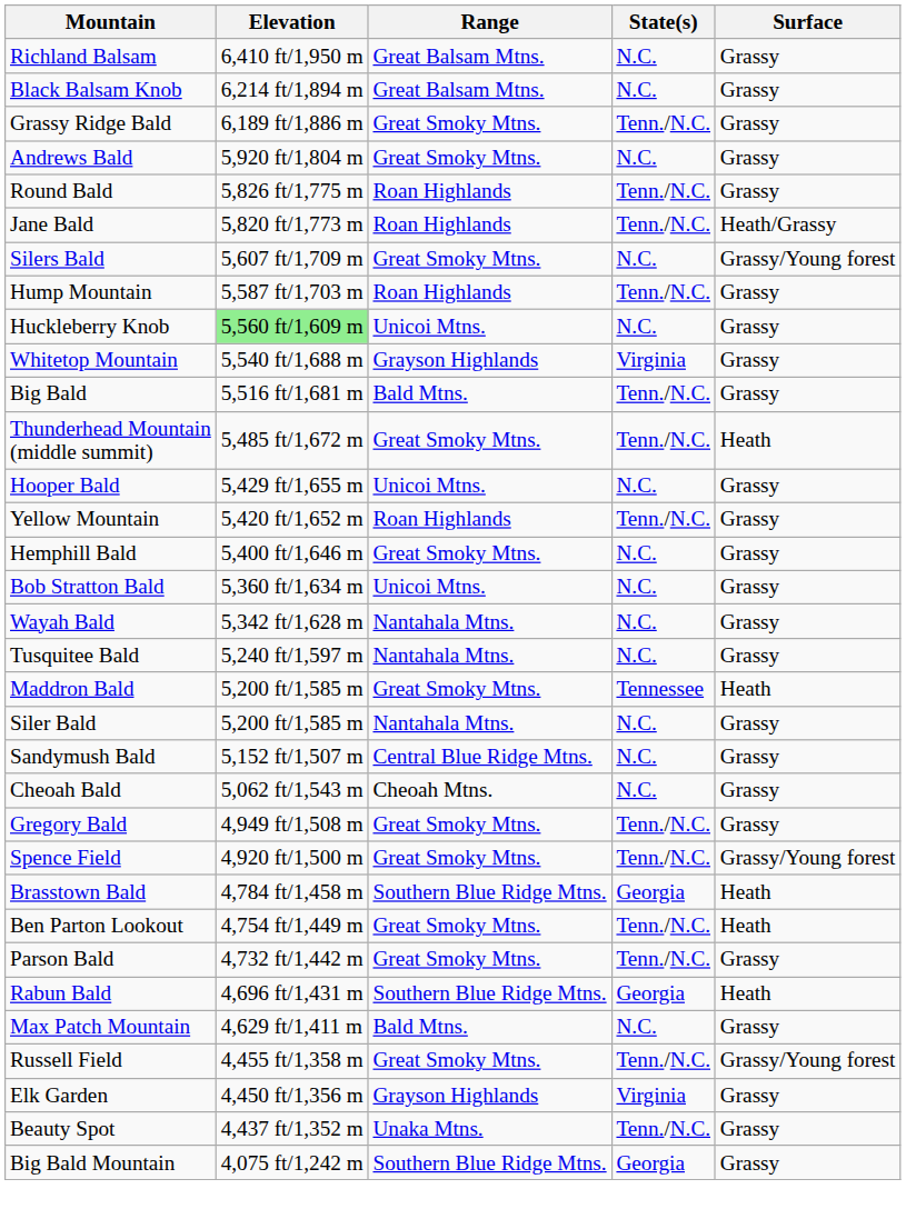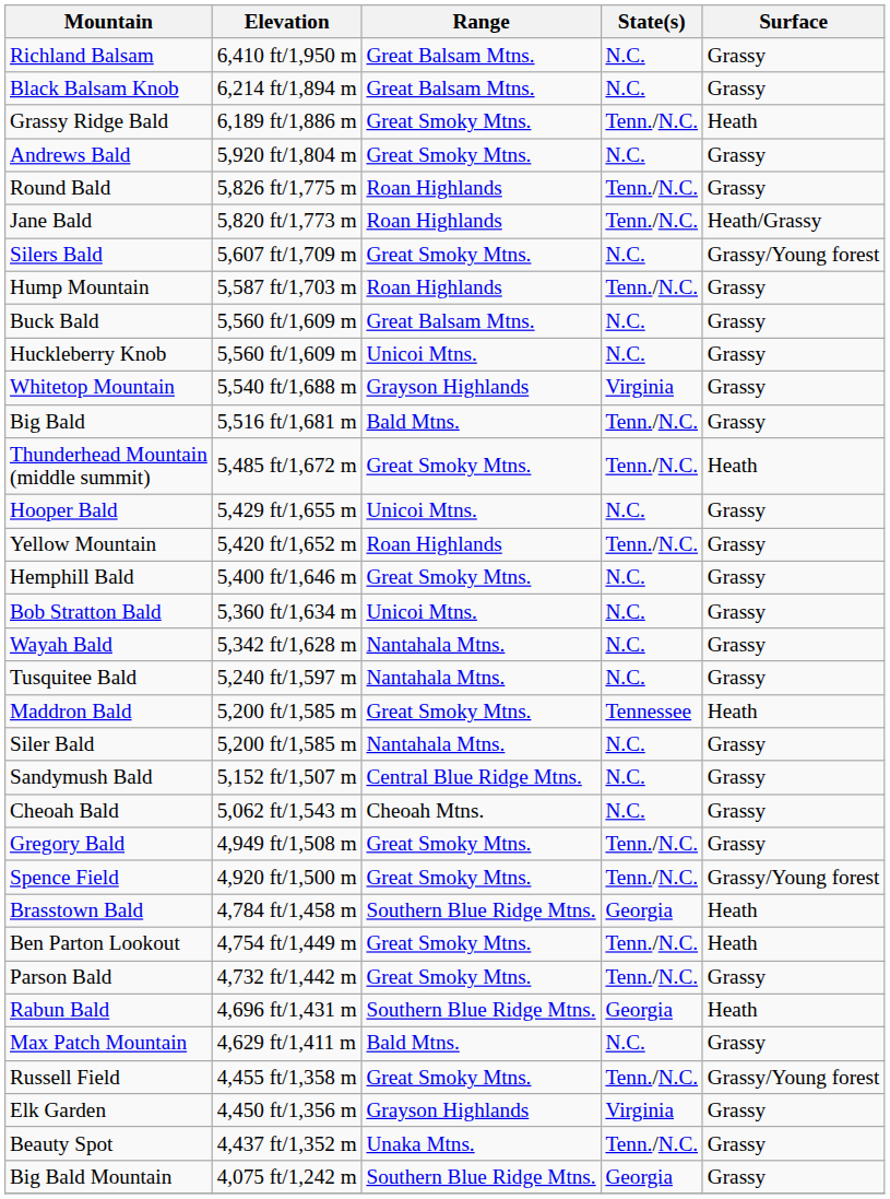 <table class="wikitable">
 <tr>
 <th>Mountain</th>
 <th>Elevation</th>
 <th>Range</th>
 <th>State(s)</th>
 <th>Surface</th>
 </tr>
 <tr>
 <td><a href='#'>Richland Balsam</a></td>
 <td>6,410 ft/1,950 m</td>
 <td><a href='#'>Great Balsam Mtns.</a></td>
 <td><a href='#'>N.C.</a></td>
 <td>Grassy</td>
 </tr>
 <tr>
 <td><a href='#'>Black Balsam Knob</a></td>
 <td>6,214 ft/1,894 m</td>
 <td><a href='#'>Great Balsam Mtns.</a></td>
 <td><a href='#'>N.C.</a></td>
 <td>Grassy</td>
 </tr>
 <tr>
 <td>Grassy Ridge Bald</td>
 <td>6,189 ft/1,886 m</td>
 <td><a href='#'>Great Smoky Mtns.</a></td>
 <td><a href='#'>Tenn.</a>/<a href='#'>N.C.</a></td>
-<td>Grassy</td>
+<td>Heath</td>
 </tr>
 <tr>
 <td><a href='#'>Andrews Bald</a></td>
 <td>5,920 ft/1,804 m</td>
 <td><a href='#'>Great Smoky Mtns.</a></td>
 <td><a href='#'>N.C.</a></td>
 <td>Grassy</td>
 </tr>
 <tr>
 <td>Round Bald</td>
 <td>5,826 ft/1,775 m</td>
 <td><a href='#'>Roan Highlands</a></td>
 <td><a href='#'>Tenn.</a>/<a href='#'>N.C.</a></td>
 <td>Grassy</td>
 </tr>
 <tr>
 <td>Jane Bald</td>
 <td>5,820 ft/1,773 m</td>
 <td><a href='#'>Roan Highlands</a></td>
 <td><a href='#'>Tenn.</a>/<a href='#'>N.C.</a></td>
 <td>Heath/Grassy</td>
 </tr>
 <tr>
 <td><a href='#'>Silers Bald</a></td>
 <td>5,607 ft/1,709 m</td>
 <td><a href='#'>Great Smoky Mtns.</a></td>
 <td><a href='#'>N.C.</a></td>
 <td>Grassy/Young forest</td>
 </tr>
 <tr>
 <td>Hump Mountain</td>
 <td>5,587 ft/1,703 m</td>
 <td><a href='#'>Roan Highlands</a></td>
 <td><a href='#'>Tenn.</a>/<a href='#'>N.C.</a></td>
 <td>Grassy</td>
 </tr>
 <tr>
+<td>Buck Bald</td>
+<td>5,560 ft/1,609 m</td>
+<td><a href='#'>Great Balsam Mtns.</a></td>
+<td><a href='#'>N.C.</a></td>
+<td>Grassy</td>
+</tr>
+<tr>
 <td>Huckleberry Knob</td>
-<td style="background: lightgreen;">5,560 ft/1,609 m</td>
+<td>5,560 ft/1,609 m</td>
 <td><a href='#'>Unicoi Mtns.</a></td>
 <td><a href='#'>N.C.</a></td>
 <td>Grassy</td>
 </tr>
 <tr>
 <td><a href='#'>Whitetop Mountain</a></td>
 <td>5,540 ft/1,688 m</td>
 <td><a href='#'>Grayson Highlands</a></td>
 <td><a href='#'>Virginia</a></td>
 <td>Grassy</td>
 </tr>
 <tr>
 <td>Big Bald</td>
 <td>5,516 ft/1,681 m</td>
 <td><a href='#'>Bald Mtns.</a></td>
 <td><a href='#'>Tenn.</a>/<a href='#'>N.C.</a></td>
 <td>Grassy</td>
 </tr>
 <tr>
 <td><a href='#'>Thunderhead Mountain</a><br> (middle summit)</td>
 <td>5,485 ft/1,672 m</td>
 <td><a href='#'>Great Smoky Mtns.</a></td>
 <td><a href='#'>Tenn.</a>/<a href='#'>N.C.</a></td>
 <td>Heath</td>
 </tr>
 <tr>
 <td><a href='#'>Hooper Bald</a></td>
 <td>5,429 ft/1,655 m</td>
 <td><a href='#'>Unicoi Mtns.</a></td>
 <td><a href='#'>N.C.</a></td>
 <td>Grassy</td>
 </tr>
 <tr>
 <td>Yellow Mountain</td>
 <td>5,420 ft/1,652 m</td>
 <td><a href='#'>Roan Highlands</a></td>
 <td><a href='#'>Tenn.</a>/<a href='#'>N.C.</a></td>
 <td>Grassy</td>
 </tr>
 <tr>
 <td>Hemphill Bald</td>
 <td>5,400 ft/1,646 m</td>
 <td><a href='#'>Great Smoky Mtns.</a></td>
 <td><a href='#'>N.C.</a></td>
 <td>Grassy</td>
 </tr>
 <tr>
 <td><a href='#'>Bob Stratton Bald</a></td>
 <td>5,360 ft/1,634 m</td>
 <td><a href='#'>Unicoi Mtns.</a></td>
 <td><a href='#'>N.C.</a></td>
 <td>Grassy</td>
 </tr>
 <tr>
 <td><a href='#'>Wayah Bald</a></td>
 <td>5,342 ft/1,628 m</td>
 <td><a href='#'>Nantahala Mtns.</a></td>
 <td><a href='#'>N.C.</a></td>
 <td>Grassy</td>
 </tr>
 <tr>
 <td>Tusquitee Bald</td>
 <td>5,240 ft/1,597 m</td>
 <td><a href='#'>Nantahala Mtns.</a></td>
 <td><a href='#'>N.C.</a></td>
 <td>Grassy</td>
 </tr>
 <tr>
 <td><a href='#'>Maddron Bald</a></td>
 <td>5,200 ft/1,585 m</td>
 <td><a href='#'>Great Smoky Mtns.</a></td>
 <td><a href='#'>Tennessee</a></td>
 <td>Heath</td>
 </tr>
 <tr>
 <td>Siler Bald</td>
 <td>5,200 ft/1,585 m</td>
 <td><a href='#'>Nantahala Mtns.</a></td>
 <td><a href='#'>N.C.</a></td>
 <td>Grassy</td>
 </tr>
 <tr>
 <td>Sandymush Bald</td>
 <td>5,152 ft/1,507 m</td>
 <td><a href='#'>Central Blue Ridge Mtns.</a></td>
 <td><a href='#'>N.C.</a></td>
 <td>Grassy</td>
 </tr>
 <tr>
 <td>Cheoah Bald</td>
 <td>5,062 ft/1,543 m</td>
 <td>Cheoah Mtns.</td>
 <td><a href='#'>N.C.</a></td>
 <td>Grassy</td>
 </tr>
 <tr>
 <td><a href='#'>Gregory Bald</a></td>
 <td>4,949 ft/1,508 m</td>
 <td><a href='#'>Great Smoky Mtns.</a></td>
 <td><a href='#'>Tenn.</a>/<a href='#'>N.C.</a></td>
 <td>Grassy</td>
 </tr>
 <tr>
 <td><a href='#'>Spence Field</a></td>
 <td>4,920 ft/1,500 m</td>
 <td><a href='#'>Great Smoky Mtns.</a></td>
 <td><a href='#'>Tenn.</a>/<a href='#'>N.C.</a></td>
 <td>Grassy/Young forest</td>
 </tr>
 <tr>
 <td><a href='#'>Brasstown Bald</a></td>
 <td>4,784 ft/1,458 m</td>
 <td><a href='#'>Southern Blue Ridge Mtns.</a></td>
 <td><a href='#'>Georgia</a></td>
 <td>Heath</td>
 </tr>
 <tr>
 <td>Ben Parton Lookout</td>
 <td>4,754 ft/1,449 m</td>
 <td><a href='#'>Great Smoky Mtns.</a></td>
 <td><a href='#'>Tenn.</a>/<a href='#'>N.C.</a></td>
 <td>Heath</td>
 </tr>
 <tr>
 <td>Parson Bald</td>
 <td>4,732 ft/1,442 m</td>
 <td><a href='#'>Great Smoky Mtns.</a></td>
 <td><a href='#'>Tenn.</a>/<a href='#'>N.C.</a></td>
 <td>Grassy</td>
 </tr>
 <tr>
 <td><a href='#'>Rabun Bald</a></td>
 <td>4,696 ft/1,431 m</td>
 <td><a href='#'>Southern Blue Ridge Mtns.</a></td>
 <td><a href='#'>Georgia</a></td>
 <td>Heath</td>
 </tr>
 <tr>
 <td><a href='#'>Max Patch Mountain</a></td>
 <td>4,629 ft/1,411 m</td>
 <td><a href='#'>Bald Mtns.</a></td>
 <td><a href='#'>N.C.</a></td>
 <td>Grassy</td>
 </tr>
 <tr>
 <td>Russell Field</td>
 <td>4,455 ft/1,358 m</td>
 <td><a href='#'>Great Smoky Mtns.</a></td>
 <td><a href='#'>Tenn.</a>/<a href='#'>N.C.</a></td>
 <td>Grassy/Young forest</td>
 </tr>
 <tr>
 <td>Elk Garden</td>
 <td>4,450 ft/1,356 m</td>
 <td><a href='#'>Grayson Highlands</a></td>
 <td><a href='#'>Virginia</a></td>
 <td>Grassy</td>
 </tr>
 <tr>
 <td>Beauty Spot</td>
 <td>4,437 ft/1,352 m</td>
 <td><a href='#'>Unaka Mtns.</a></td>
 <td><a href='#'>Tenn.</a>/<a href='#'>N.C.</a></td>
 <td>Grassy</td>
 </tr>
 <tr>
 <td>Big Bald Mountain</td>
 <td>4,075 ft/1,242 m</td>
 <td><a href='#'>Southern Blue Ridge Mtns.</a></td>
 <td><a href='#'>Georgia</a></td>
 <td>Grassy</td>
 </tr>
 <tr>
 </tr>
 </table>
